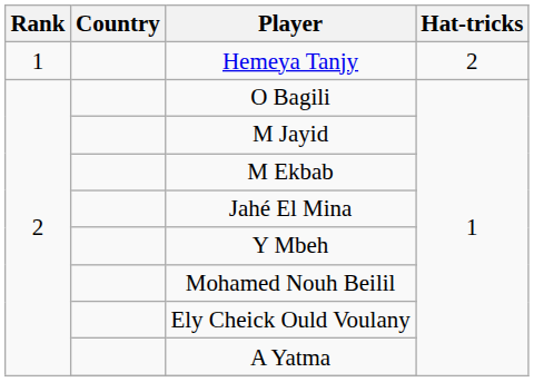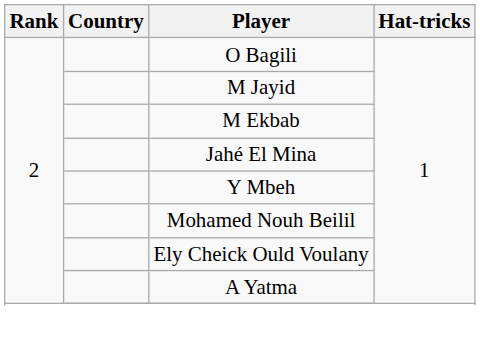 <table class="wikitable" style="text-align:center;">
 <tr>
 <th>Rank</th>
 <th>Country</th>
 <th>Player</th>
 <th>Hat-tricks</th>
-</tr>
-<tr>
-<td>1</td>
-<td></td>
-<td><a href='#'>Hemeya Tanjy</a></td>
-<td>2</td>
 </tr>
 <tr>
 <td rowspan=10>2</td>
 <td></td>
 <td>O Bagili</td>
 <td rowspan=10>1</td>
 </tr>
 <tr>
 <td></td>
 <td>M Jayid</td>
 </tr>
 <tr>
 <td></td>
 <td>M Ekbab</td>
 </tr>
 <tr>
 <td></td>
 <td>Jahé El Mina</td>
 </tr>
 <tr>
 <td></td>
 <td>Y Mbeh</td>
 </tr>
 <tr>
 <td></td>
 <td>Mohamed Nouh Beilil</td>
 </tr>
 <tr>
 <td></td>
 <td>Ely Cheick Ould Voulany</td>
 </tr>
 <tr>
 <td></td>
 <td>A Yatma</td>
 </tr>
 <tr>
 </tr>
 </table>
